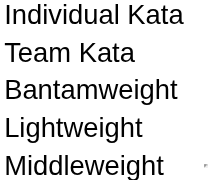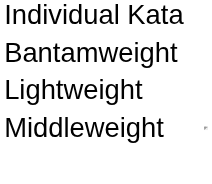 <table>
 <tr>
 <td>Individual Kata</td>
-<td></td>
-<td></td>
-<td></td>
-</tr>
-<tr>
-<td>Team Kata</td>
 <td></td>
 <td></td>
 <td></td>
 </tr>
 <tr>
 <td>Bantamweight</td>
 <td></td>
 <td></td>
 <td></td>
 </tr>
 <tr>
 <td>Lightweight</td>
 <td></td>
 <td></td>
 <td></td>
 </tr>
 <tr>
 <td>Middleweight</td>
 <td></td>
 <td></td>
 <td> <hr> </td>
 </tr>
 <tr>
 </tr>
 </table>
